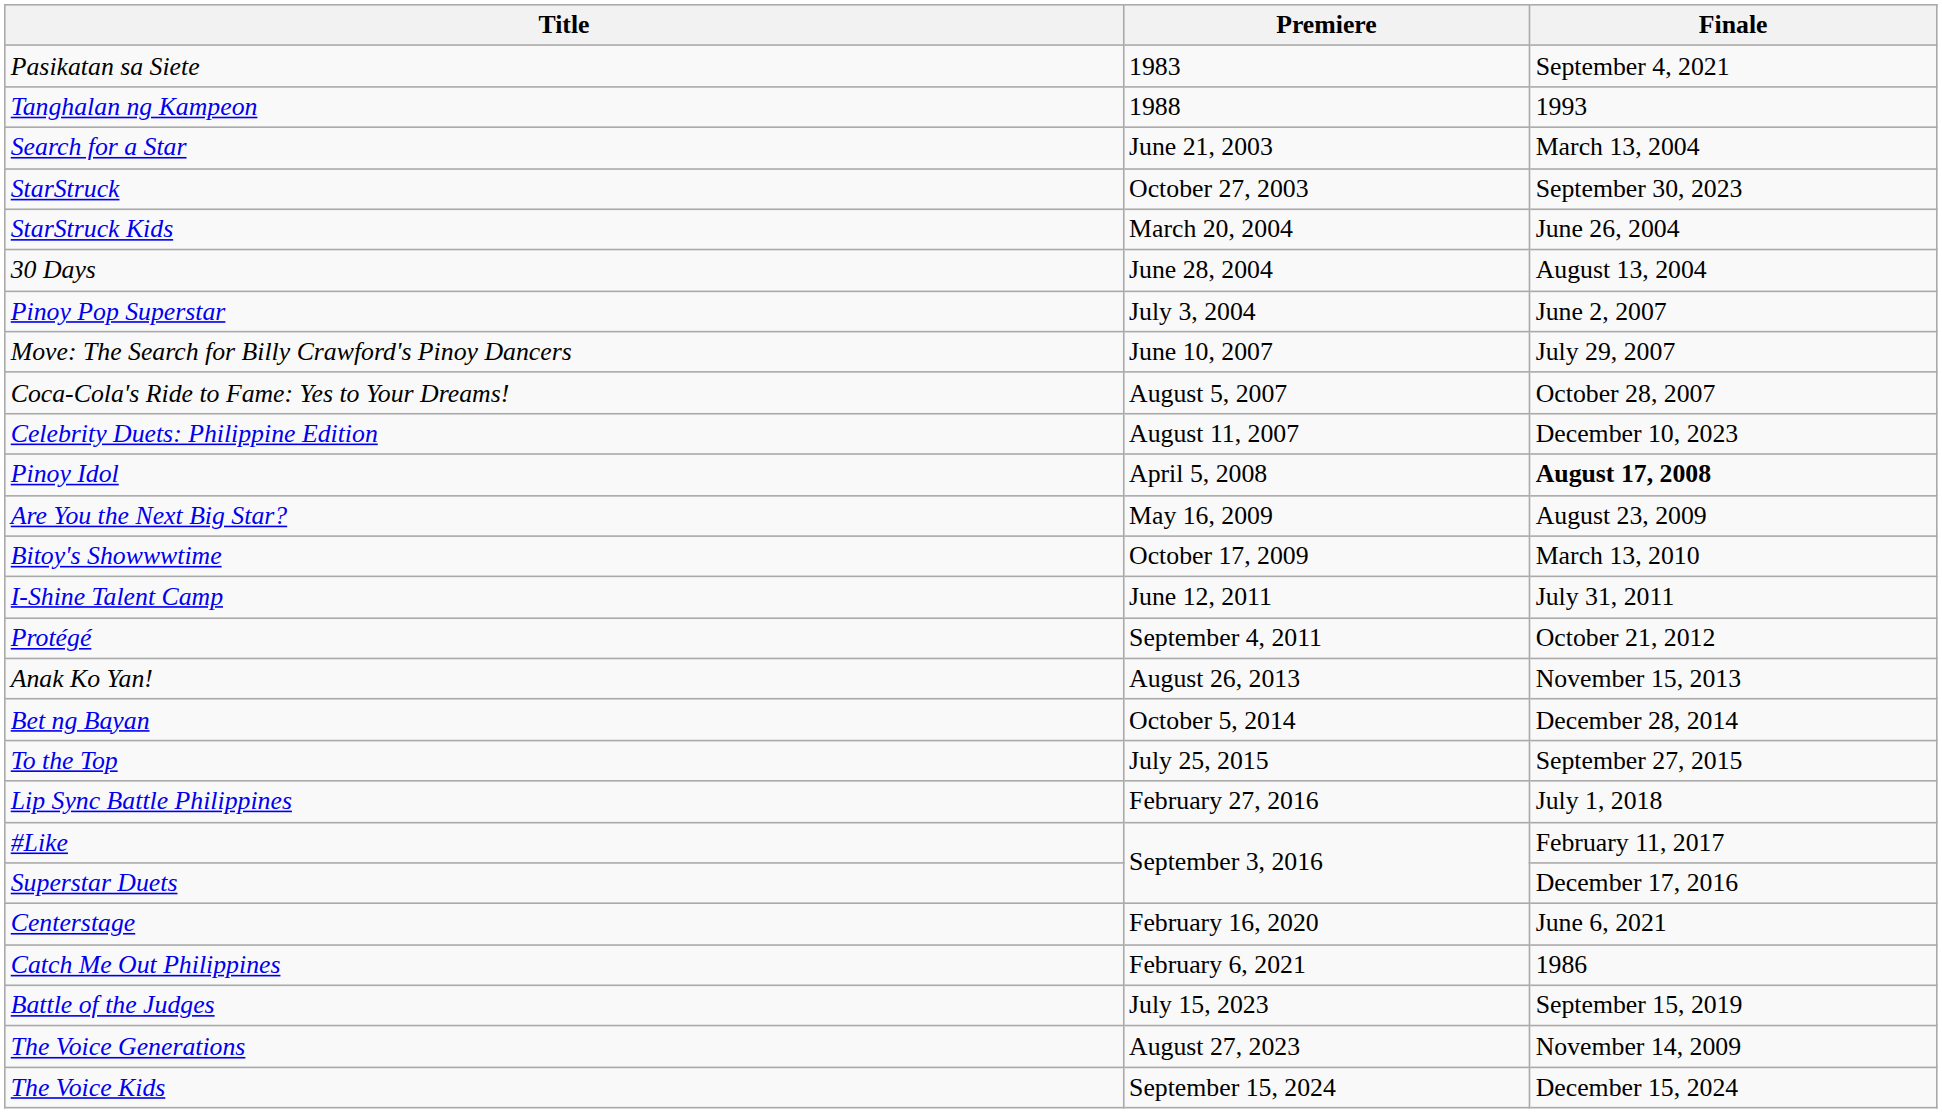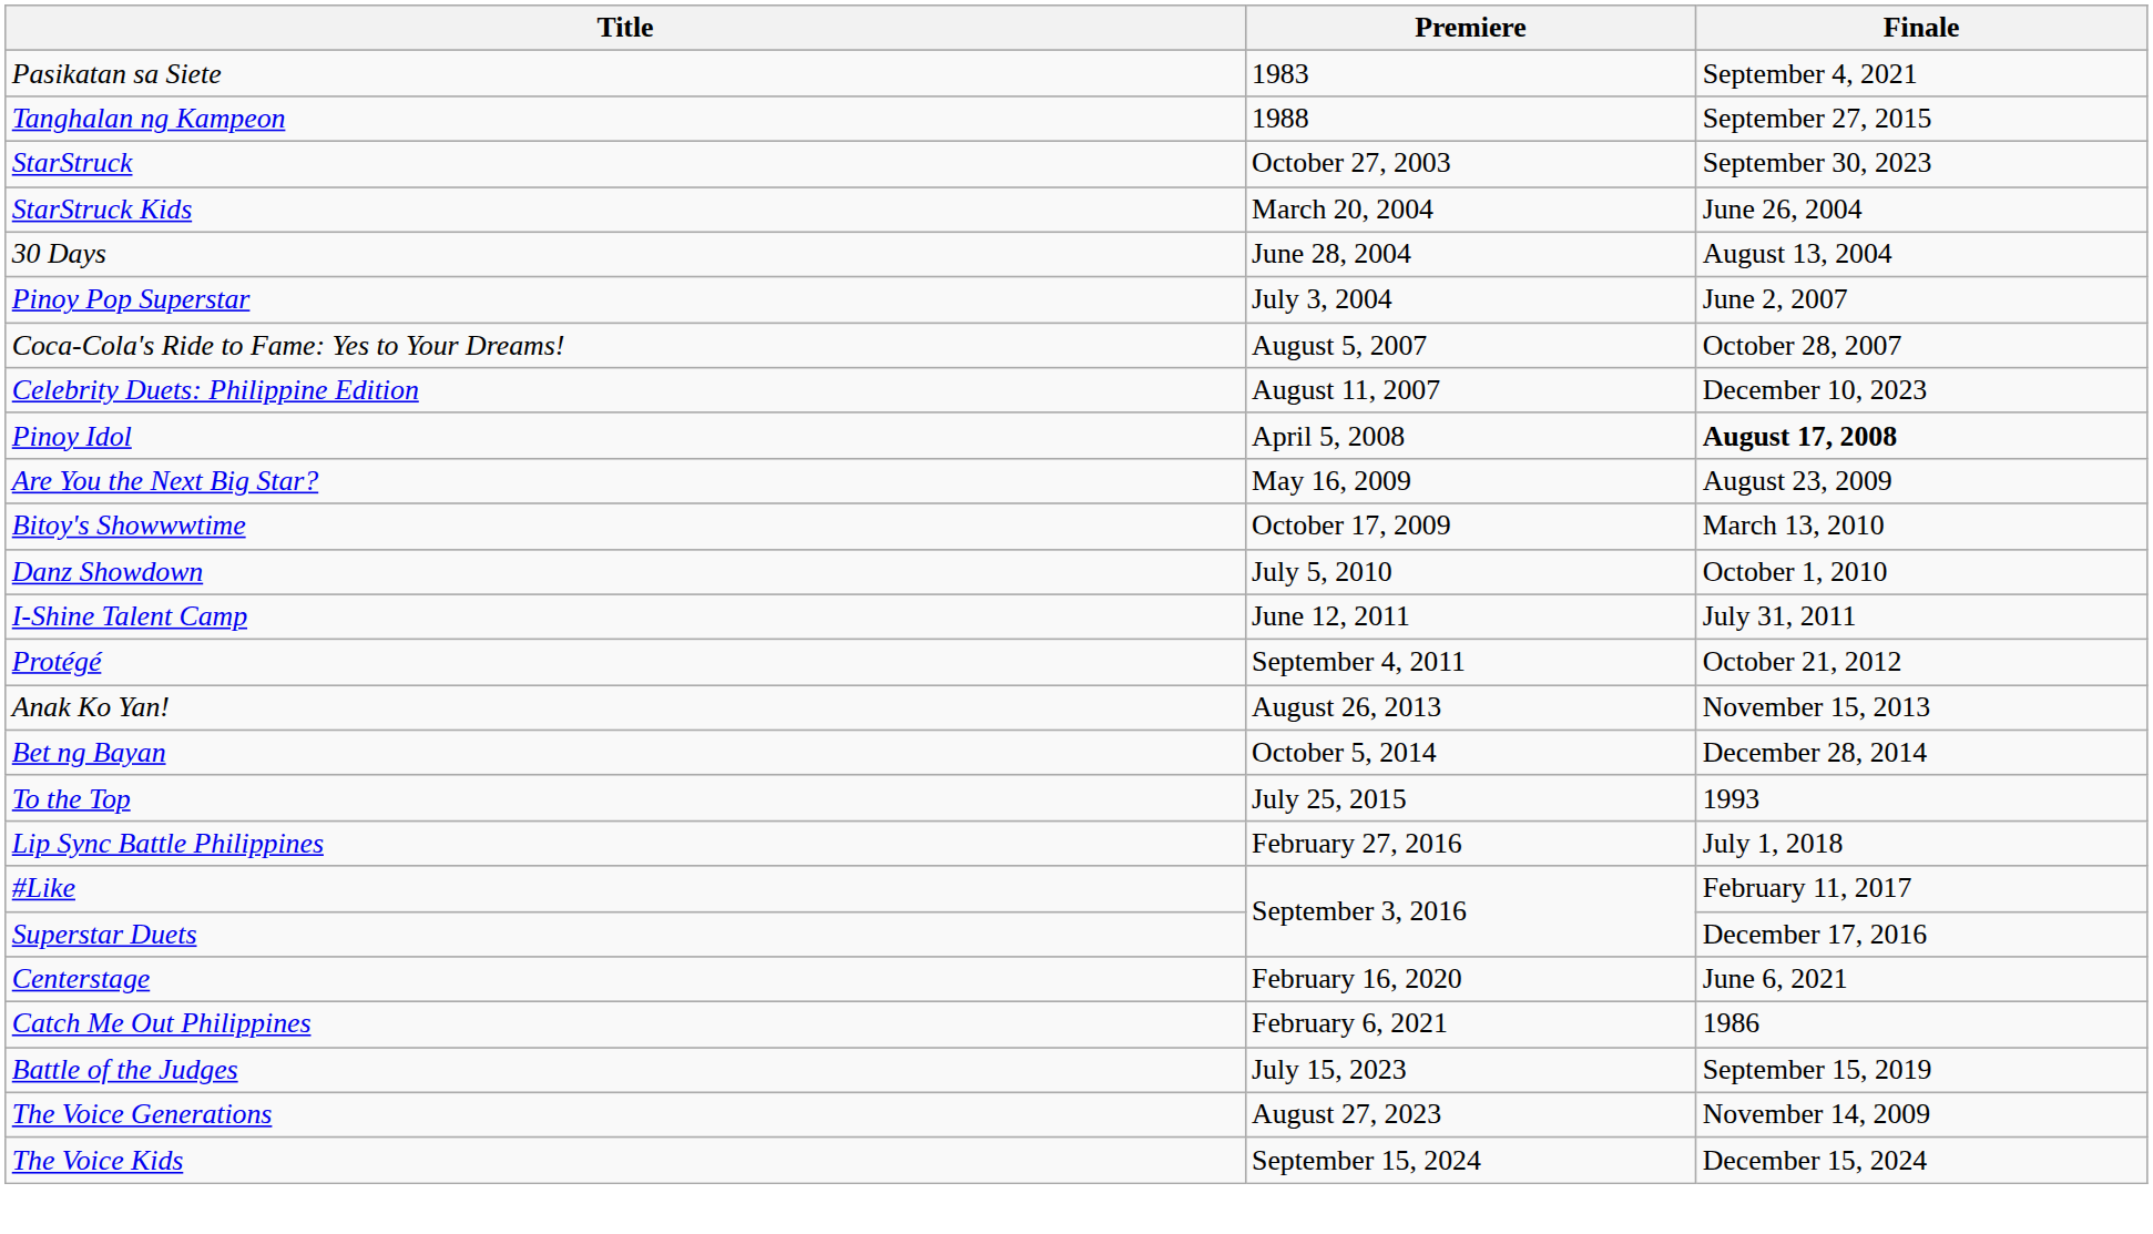 <table class="wikitable sortable" width="95%">
 <tr>
 <th style="width:55%;">Title</th>
 <th style="width:20%;">Premiere</th>
 <th style="width:20%;">Finale</th>
 </tr>
 <tr>
 <td><em>Pasikatan sa Siete</em></td>
 <td>1983</td>
 <td>September 4, 2021</td>
 </tr>
 <tr>
 <td><em><a href='#'>Tanghalan ng Kampeon</a></em></td>
 <td>1988</td>
-<td>1993</td>
-</tr>
-<tr>
-<td><em><a href='#'>Search for a Star</a></em></td>
-<td>June 21, 2003</td>
-<td>March 13, 2004</td>
+<td>September 27, 2015</td>
 </tr>
 <tr>
 <td><em><a href='#'>StarStruck</a></em></td>
 <td>October 27, 2003</td>
 <td>September 30, 2023</td>
 </tr>
 <tr>
 <td><em><a href='#'>StarStruck Kids</a></em></td>
 <td>March 20, 2004</td>
 <td>June 26, 2004</td>
 </tr>
 <tr>
 <td><em>30 Days</em></td>
 <td>June 28, 2004</td>
 <td>August 13, 2004</td>
 </tr>
 <tr>
 <td><em><a href='#'>Pinoy Pop Superstar</a></em></td>
 <td>July 3, 2004</td>
 <td>June 2, 2007</td>
-</tr>
-<tr>
-<td><em>Move: The Search for Billy Crawford's Pinoy Dancers</em></td>
-<td>June 10, 2007</td>
-<td>July 29, 2007</td>
 </tr>
 <tr>
 <td><em>Coca-Cola's Ride to Fame: Yes to Your Dreams!</em></td>
 <td>August 5, 2007</td>
 <td>October 28, 2007</td>
 </tr>
 <tr>
 <td><em><a href='#'>Celebrity Duets: Philippine Edition</a></em></td>
 <td>August 11, 2007</td>
 <td>December 10, 2023</td>
 </tr>
 <tr>
 <td><em><a href='#'>Pinoy Idol</a></em></td>
 <td>April 5, 2008</td>
 <td><strong>August 17, 2008</strong></td>
 </tr>
 <tr>
 <td><em><a href='#'>Are You the Next Big Star?</a></em></td>
 <td>May 16, 2009</td>
 <td>August 23, 2009</td>
 </tr>
 <tr>
 <td><em><a href='#'>Bitoy's Showwwtime</a></em></td>
 <td>October 17, 2009</td>
 <td>March 13, 2010</td>
 </tr>
 <tr>
+<td><em><a href='#'>Danz Showdown</a></em></td>
+<td>July 5, 2010</td>
+<td>October 1, 2010</td>
+</tr>
+<tr>
 <td><em><a href='#'>I-Shine Talent Camp</a></em></td>
 <td>June 12, 2011</td>
 <td>July 31, 2011</td>
 </tr>
 <tr>
 <td><em><a href='#'>Protégé</a></em></td>
 <td>September 4, 2011</td>
 <td>October 21, 2012</td>
 </tr>
 <tr>
 <td><em>Anak Ko Yan!</em></td>
 <td>August 26, 2013</td>
 <td>November 15, 2013</td>
 </tr>
 <tr>
 <td><em><a href='#'>Bet ng Bayan</a></em></td>
 <td>October 5, 2014</td>
 <td>December 28, 2014</td>
 </tr>
 <tr>
 <td><em><a href='#'>To the Top</a></em></td>
 <td>July 25, 2015</td>
-<td>September 27, 2015</td>
+<td>1993</td>
 </tr>
 <tr>
 <td><em><a href='#'>Lip Sync Battle Philippines</a></em></td>
 <td>February 27, 2016</td>
 <td>July 1, 2018</td>
 </tr>
 <tr>
 <td><em><a href='#'>#Like</a></em></td>
 <td rowspan=2>September 3, 2016</td>
 <td>February 11, 2017</td>
 </tr>
 <tr>
 <td><em><a href='#'>Superstar Duets</a></em></td>
 <td>December 17, 2016</td>
 </tr>
 <tr>
 <td><em><a href='#'>Centerstage</a></em></td>
 <td>February 16, 2020</td>
 <td>June 6, 2021</td>
 </tr>
 <tr>
 <td><em><a href='#'>Catch Me Out Philippines</a></em></td>
 <td>February 6, 2021</td>
 <td>1986</td>
 </tr>
 <tr>
 <td><em><a href='#'>Battle of the Judges</a></em></td>
 <td>July 15, 2023</td>
 <td>September 15, 2019</td>
 </tr>
 <tr>
 <td><em><a href='#'>The Voice Generations</a></em></td>
 <td>August 27, 2023</td>
 <td>November 14, 2009</td>
 </tr>
 <tr>
 <td><em><a href='#'>The Voice Kids</a></em></td>
 <td>September 15, 2024</td>
 <td>December 15, 2024</td>
 </tr>
 </table>
